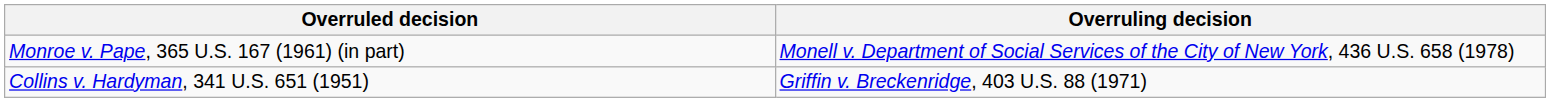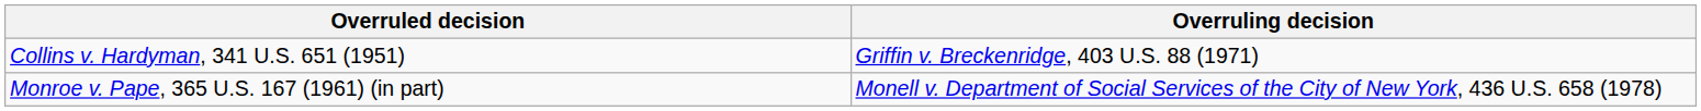 <table class="wikitable sortable collapsible" style="width:100%">
 <tr>
 <th width="50%">Overruled decision</th>
 <th width="50%">Overruling decision</th>
 </tr>
+<tr valign="top">
+<td><em><a href='#'>Collins v. Hardyman</a></em>, 341 U.S. 651 (1951)</td>
+<td><em><a href='#'>Griffin v. Breckenridge</a></em>, 403 U.S. 88 (1971)</td>
+</tr>
 <tr>
 <td><em><a href='#'>Monroe v. Pape</a></em>, 365 U.S. 167 (1961) (in part)</td>
 <td><em><a href='#'>Monell v. Department of Social Services of the City of New York</a></em>,  436 U.S. 658 (1978)</td>
 </tr>
-<tr valign="top">
-<td><em><a href='#'>Collins v. Hardyman</a></em>, 341 U.S. 651 (1951)</td>
-<td><em><a href='#'>Griffin v. Breckenridge</a></em>, 403 U.S. 88 (1971)</td>
-</tr>
 </table>
